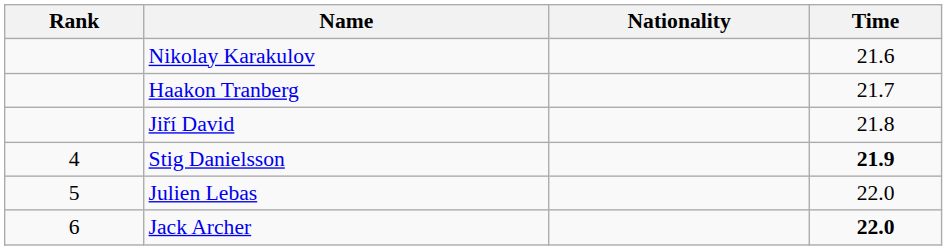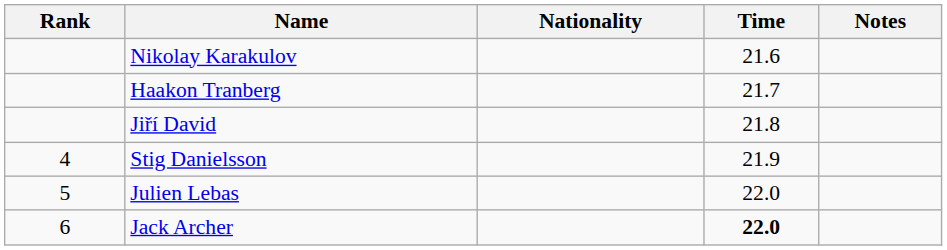 <table class="wikitable sortable" style="text-align:center;width: 55%">
 <tr>
 <th>Rank</th>
 <th>Name</th>
 <th>Nationality</th>
 <th>Time</th>
+<th>Notes</th>
 </tr>
 <tr>
 <td></td>
 <td align=left><a href='#'>Nikolay Karakulov</a></td>
 <td align=left></td>
 <td>21.6</td>
+<td></td>
 </tr>
 <tr>
 <td></td>
 <td align=left><a href='#'>Haakon Tranberg</a></td>
 <td align=left></td>
 <td>21.7</td>
+<td></td>
 </tr>
 <tr>
 <td></td>
 <td align=left><a href='#'>Jiří David</a></td>
 <td align=left></td>
 <td>21.8</td>
+<td></td>
 </tr>
 <tr>
 <td>4</td>
 <td align=left><a href='#'>Stig Danielsson</a></td>
 <td align=left></td>
-<td><strong>21.9</strong></td>
+<td>21.9</td>
+<td></td>
 </tr>
 <tr>
 <td>5</td>
 <td align=left><a href='#'>Julien Lebas</a></td>
 <td align=left></td>
 <td>22.0</td>
+<td></td>
 </tr>
 <tr>
 <td>6</td>
 <td align=left><a href='#'>Jack Archer</a></td>
 <td align=left></td>
 <td><strong>22.0</strong></td>
+<td></td>
 </tr>
 </table>
